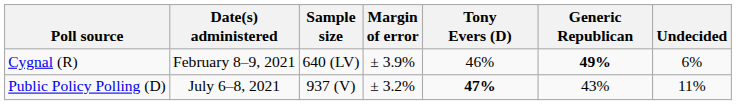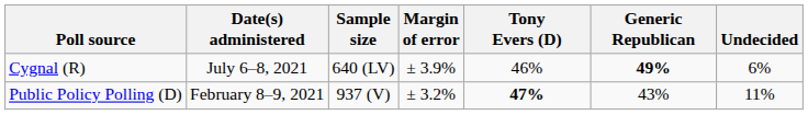 <table class="wikitable" style="font-size:90%;text-align:center;">
 <tr valign=bottom>
 <th>Poll source</th>
 <th>Date(s)<br>administered</th>
 <th>Sample<br>size</th>
 <th>Margin<br>of error</th>
 <th style="width:100px;">Tony<br>Evers (D)</th>
 <th style="width:100px;">Generic<br>Republican</th>
 <th>Undecided</th>
 </tr>
 <tr>
 <td style="text-align:left;"><a href='#'>Cygnal</a> (R)</td>
-<td>February 8–9, 2021</td>
+<td>July 6–8, 2021</td>
 <td>640 (LV)</td>
 <td>± 3.9%</td>
 <td>46%</td>
 <td><strong>49%</strong></td>
 <td>6%</td>
 </tr>
 <tr>
 <td style="text-align:left;"><a href='#'>Public Policy Polling</a> (D)</td>
-<td>July 6–8, 2021</td>
+<td>February 8–9, 2021</td>
 <td>937 (V)</td>
 <td>± 3.2%</td>
 <td><strong>47%</strong></td>
 <td>43%</td>
 <td>11%</td>
 </tr>
 </table>
